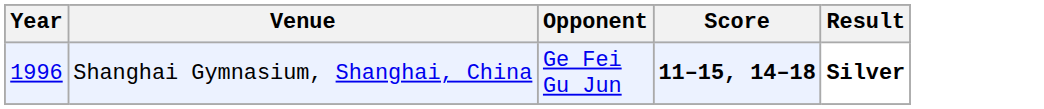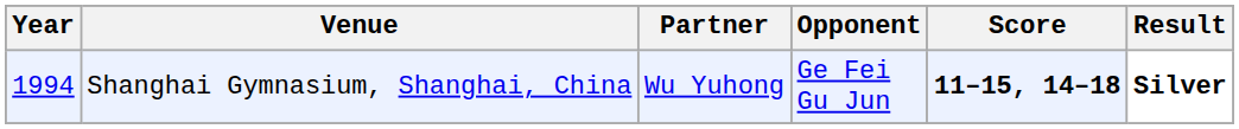 <table class="sortable wikitable" style="font-size: 90%;">
 <tr>
 <th>Year</th>
 <th>Venue</th>
+<th>Partner</th>
 <th>Opponent</th>
 <th>Score</th>
 <th>Result</th>
 </tr>
 <tr style="background:#ECF2FF">
-<td align="center"><a href='#'>1996</a></td>
+<td align="center"><a href='#'>1994</a></td>
 <td align="left">Shanghai Gymnasium, <a href='#'>Shanghai, China</a></td>
+<td align="left"> <a href='#'>Wu Yuhong</a></td>
 <td align="left"> <a href='#'>Ge Fei</a> <br>  <a href='#'>Gu Jun</a></td>
 <td align="left"><strong>11–15, 14–18</strong></td>
 <td style="text-align:left; background:white"> <strong>Silver</strong></td>
 </tr>
 </table>
